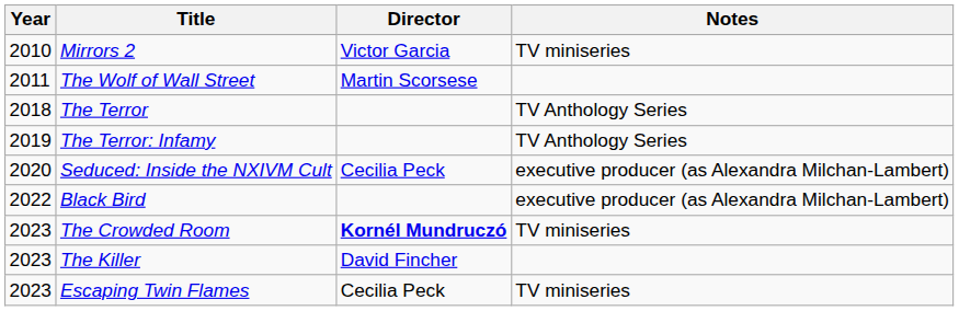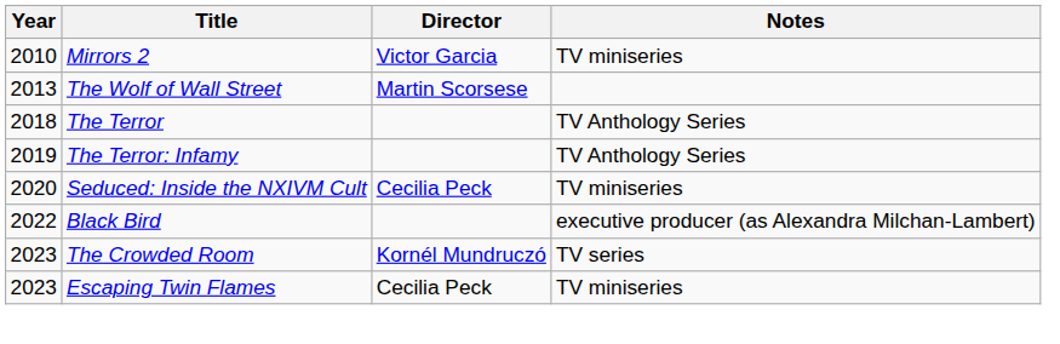 <table class="wikitable">
 <tr>
 <th>Year</th>
 <th>Title</th>
 <th>Director</th>
 <th>Notes</th>
 </tr>
 <tr>
 <td>2010</td>
 <td><em><a href='#'>Mirrors 2</a></em></td>
 <td><a href='#'>Victor Garcia</a></td>
 <td>TV miniseries</td>
 </tr>
 <tr>
-<td>2011</td>
+<td>2013</td>
 <td><em><a href='#'>The Wolf of Wall Street</a></em></td>
 <td><a href='#'>Martin Scorsese</a></td>
 <td></td>
 </tr>
 <tr>
 <td>2018</td>
 <td><a href='#'><em>The Terror</em></a></td>
 <td></td>
 <td>TV Anthology Series</td>
 </tr>
 <tr>
 <td>2019</td>
 <td><em><a href='#'>The Terror: Infamy</a></em></td>
 <td></td>
 <td>TV Anthology Series</td>
 </tr>
 <tr>
 <td>2020</td>
 <td><em><a href='#'>Seduced: Inside the NXIVM Cult</a></em></td>
 <td><a href='#'>Cecilia Peck</a></td>
-<td>executive producer (as Alexandra Milchan-Lambert)</td>
+<td>TV miniseries</td>
 </tr>
 <tr>
 <td>2022</td>
 <td><em><a href='#'>Black Bird</a></em></td>
 <td></td>
 <td>executive producer (as Alexandra Milchan-Lambert)</td>
 </tr>
 <tr>
 <td>2023</td>
 <td><em><a href='#'>The Crowded Room</a></em></td>
-<td><strong><a href='#'>Kornél Mundruczó</a></strong></td>
-<td>TV miniseries</td>
-</tr>
-<tr>
-<td>2023</td>
-<td><em><a href='#'>The Killer</a></em></td>
-<td><a href='#'>David Fincher</a></td>
-<td></td>
+<td><a href='#'>Kornél Mundruczó</a></td>
+<td>TV series</td>
 </tr>
 <tr>
 <td>2023</td>
 <td><em><a href='#'>Escaping Twin Flames</a></em></td>
 <td>Cecilia Peck</td>
 <td>TV miniseries</td>
 </tr>
 </table>
